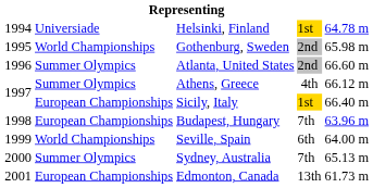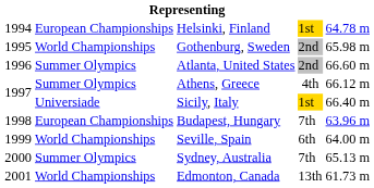 <table>
 <tr>
 <th colspan="6">Representing </th>
 </tr>
 <tr>
 <td>1994</td>
-<td><a href='#'>Universiade</a></td>
+<td><a href='#'>European Championships</a></td>
 <td><a href='#'>Helsinki</a>, <a href='#'>Finland</a></td>
 <td bgcolor="gold">1st</td>
 <td><a href='#'>64.78 m</a></td>
 </tr>
 <tr>
 <td>1995</td>
 <td><a href='#'>World Championships</a></td>
 <td><a href='#'>Gothenburg</a>, <a href='#'>Sweden</a></td>
 <td bgcolor="silver">2nd</td>
 <td>65.98 m</td>
 </tr>
 <tr>
 <td>1996</td>
 <td><a href='#'>Summer Olympics</a></td>
 <td><a href='#'>Atlanta, United States</a></td>
 <td bgcolor="silver">2nd</td>
 <td>66.60 m</td>
 </tr>
 <tr>
 <td rowspan=2>1997</td>
 <td><a href='#'>Summer Olympics</a></td>
 <td><a href='#'>Athens</a>, <a href='#'>Greece</a></td>
 <td align="center">4th</td>
 <td>66.12 m</td>
 </tr>
 <tr>
-<td><a href='#'>European Championships</a></td>
+<td><a href='#'>Universiade</a></td>
 <td><a href='#'>Sicily</a>, <a href='#'>Italy</a></td>
 <td bgcolor="gold">1st</td>
 <td>66.40 m</td>
 </tr>
 <tr>
 <td>1998</td>
 <td><a href='#'>European Championships</a></td>
 <td><a href='#'>Budapest, Hungary</a></td>
 <td>7th</td>
 <td><a href='#'>63.96 m</a></td>
 </tr>
 <tr>
 <td>1999</td>
 <td><a href='#'>World Championships</a></td>
 <td><a href='#'>Seville, Spain</a></td>
 <td>6th</td>
 <td>64.00 m</td>
 </tr>
 <tr>
 <td>2000</td>
 <td><a href='#'>Summer Olympics</a></td>
 <td><a href='#'>Sydney, Australia</a></td>
 <td>7th</td>
 <td>65.13 m</td>
 </tr>
 <tr>
 <td>2001</td>
-<td><a href='#'>European Championships</a></td>
+<td><a href='#'>World Championships</a></td>
 <td><a href='#'>Edmonton, Canada</a></td>
 <td>13th</td>
 <td>61.73 m</td>
 </tr>
 </table>
